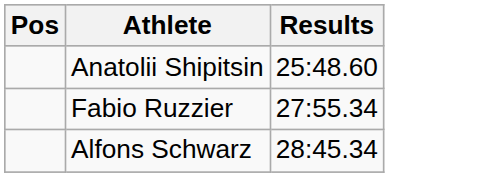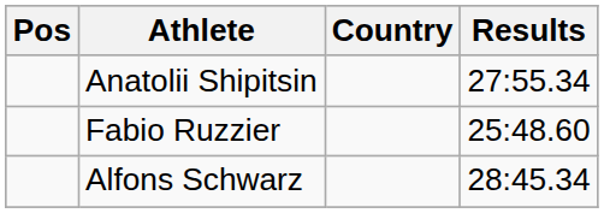 <table class="wikitable">
 <tr>
 <th>Pos</th>
 <th>Athlete</th>
+<th>Country</th>
 <th>Results</th>
 </tr>
 <tr>
 <td align="center"></td>
 <td>Anatolii Shipitsin</td>
+<td></td>
+<td>27:55.34</td>
+</tr>
+<tr>
+<td align="center"></td>
+<td>Fabio Ruzzier</td>
+<td></td>
 <td>25:48.60</td>
 </tr>
 <tr>
 <td align="center"></td>
-<td>Fabio Ruzzier</td>
-<td>27:55.34</td>
-</tr>
-<tr>
-<td align="center"></td>
 <td>Alfons Schwarz</td>
+<td></td>
 <td>28:45.34</td>
 </tr>
 </table>
